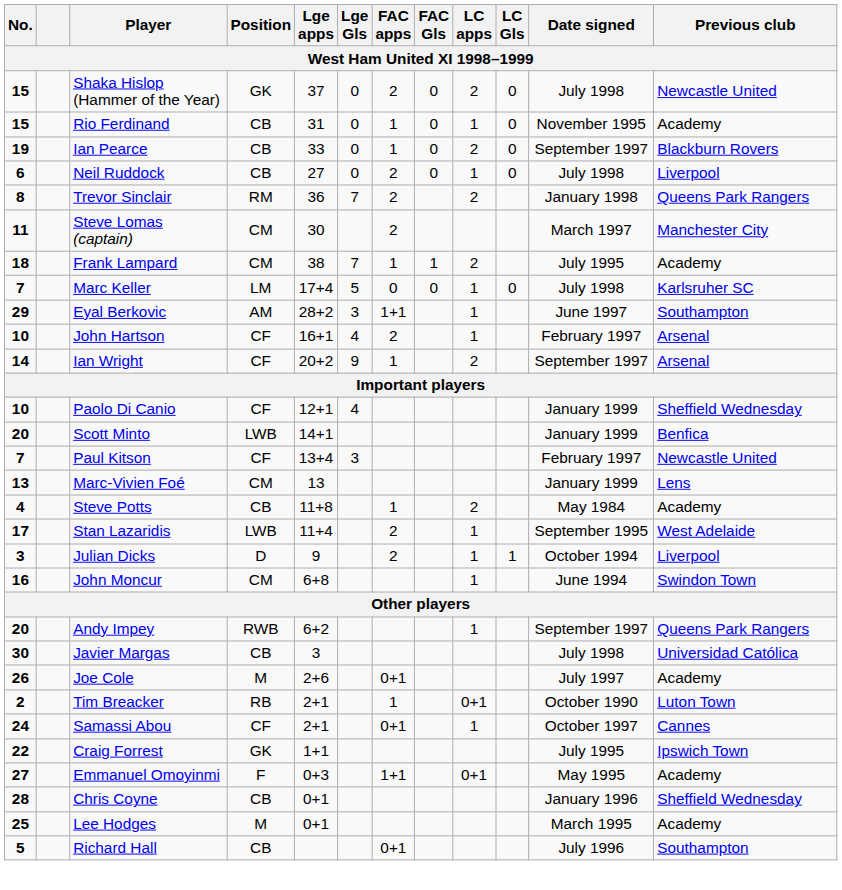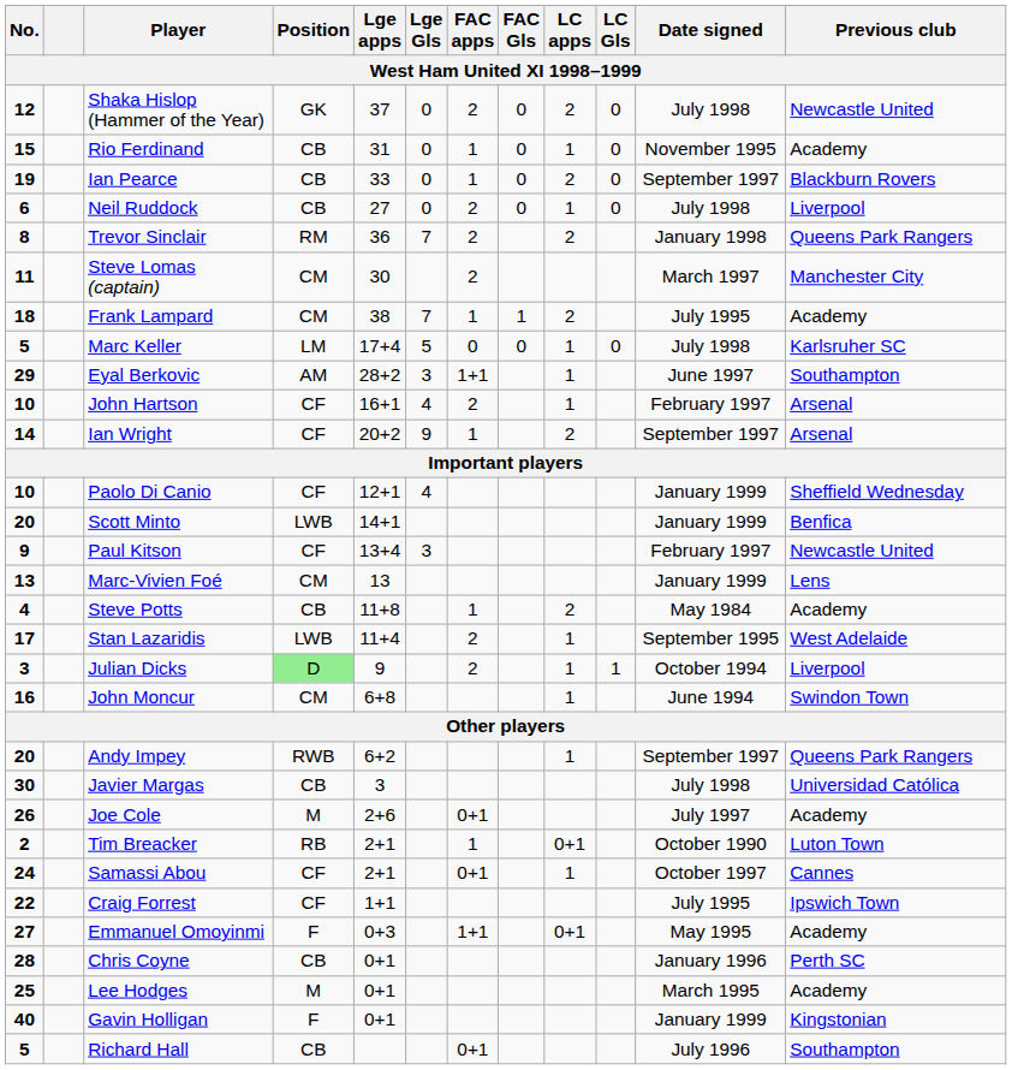 <table class="wikitable">
 <tr>
 <th width=1%>No.</th>
 <th width=4%></th>
 <th !width=10%>Player</th>
 <th width=4%>Position</th>
 <th width=4%>Lge apps</th>
 <th width=4%>Lge Gls</th>
 <th width=4%>FAC apps</th>
 <th width=4%>FAC Gls</th>
 <th width=4%>LC apps</th>
 <th width=4%>LC Gls</th>
 <th width=15%>Date signed</th>
 <th width=22%>Previous club</th>
 </tr>
 <tr>
 <th colspan=12 bgcolor=#6fd6f5>West Ham United XI 1998–1999</th>
 </tr>
 <tr>
-<td align=center><strong>15</strong></td>
+<td align=center><strong>12</strong></td>
 <td align=center></td>
 <td><a href='#'>Shaka Hislop</a> (Hammer of the Year)</td>
 <td align=center>GK</td>
 <td align=center>37</td>
 <td align=center>0</td>
 <td align=center>2</td>
 <td align=center>0</td>
 <td align=center>2</td>
 <td align=center>0</td>
 <td align=center>July 1998</td>
 <td><a href='#'>Newcastle United</a></td>
 </tr>
 <tr>
 <td align=center><strong>15</strong></td>
 <td align=center></td>
 <td><a href='#'>Rio Ferdinand</a></td>
 <td align=center>CB</td>
 <td align=center>31</td>
 <td align=center>0</td>
 <td align=center>1</td>
 <td align=center>0</td>
 <td align=center>1</td>
 <td align=center>0</td>
 <td align=center>November 1995</td>
 <td>Academy</td>
 </tr>
 <tr>
 <td align=center><strong>19</strong></td>
 <td align=center></td>
 <td><a href='#'>Ian Pearce</a></td>
 <td align=center>CB</td>
 <td align=center>33</td>
 <td align=center>0</td>
 <td align=center>1</td>
 <td align=center>0</td>
 <td align=center>2</td>
 <td align=center>0</td>
 <td align=center>September 1997</td>
 <td><a href='#'>Blackburn Rovers</a></td>
 </tr>
 <tr>
 <td align=center><strong>6</strong></td>
 <td align=center></td>
 <td><a href='#'>Neil Ruddock</a></td>
 <td align=center>CB</td>
 <td align=center>27</td>
 <td align=center>0</td>
 <td align=center>2</td>
 <td align=center>0</td>
 <td align=center>1</td>
 <td align=center>0</td>
 <td align=center>July 1998</td>
 <td><a href='#'>Liverpool</a></td>
 </tr>
 <tr>
 <td align=center><strong>8</strong></td>
 <td align=center></td>
 <td><a href='#'>Trevor Sinclair</a></td>
 <td align=center>RM</td>
 <td align=center>36</td>
 <td align=center>7</td>
 <td align=center>2</td>
 <td align=center></td>
 <td align=center>2</td>
 <td align=center></td>
 <td align=center>January 1998</td>
 <td><a href='#'>Queens Park Rangers</a></td>
 </tr>
 <tr>
 <td align=center><strong>11</strong></td>
 <td align=center></td>
 <td><a href='#'>Steve Lomas</a> <em>(captain)</em></td>
 <td align=center>CM</td>
 <td align=center>30</td>
 <td align=center></td>
 <td align=center>2</td>
 <td align=center></td>
 <td align=center></td>
 <td align=center></td>
 <td align=center>March 1997</td>
 <td><a href='#'>Manchester City</a></td>
 </tr>
 <tr>
 <td align=center><strong>18</strong></td>
 <td align=center></td>
 <td><a href='#'>Frank Lampard</a></td>
 <td align=center>CM</td>
 <td align=center>38</td>
 <td align=center>7</td>
 <td align=center>1</td>
 <td align=center>1</td>
 <td align=center>2</td>
 <td align=center></td>
 <td align=center>July 1995</td>
 <td>Academy</td>
 </tr>
 <tr>
-<td align=center><strong>7</strong></td>
+<td align=center><strong>5</strong></td>
 <td align=center></td>
 <td><a href='#'>Marc Keller</a></td>
 <td align=center>LM</td>
 <td align=center>17+4</td>
 <td align=center>5</td>
 <td align=center>0</td>
 <td align=center>0</td>
 <td align=center>1</td>
 <td align=center>0</td>
 <td align=center>July 1998</td>
 <td><a href='#'>Karlsruher SC</a></td>
 </tr>
 <tr>
 <td align=center><strong>29</strong></td>
 <td align=center></td>
 <td><a href='#'>Eyal Berkovic</a></td>
 <td align=center>AM</td>
 <td align=center>28+2</td>
 <td align=center>3</td>
 <td align=center>1+1</td>
 <td align=center></td>
 <td align=center>1</td>
 <td align=center></td>
 <td align=center>June 1997</td>
 <td><a href='#'>Southampton</a></td>
 </tr>
 <tr>
 <td align=center><strong>10</strong></td>
 <td align=center></td>
 <td><a href='#'>John Hartson</a></td>
 <td align=center>CF</td>
 <td align=center>16+1</td>
 <td align=center>4</td>
 <td align=center>2</td>
 <td align=center></td>
 <td align=center>1</td>
 <td align=center></td>
 <td align=center>February 1997</td>
 <td><a href='#'>Arsenal</a></td>
 </tr>
 <tr>
 <td align=center><strong>14</strong></td>
 <td align=center></td>
 <td><a href='#'>Ian Wright</a></td>
 <td align=center>CF</td>
 <td align=center>20+2</td>
 <td align=center>9</td>
 <td align=center>1</td>
 <td align=center></td>
 <td align=center>2</td>
 <td align=center></td>
 <td align=center>September 1997</td>
 <td><a href='#'>Arsenal</a></td>
 </tr>
 <tr>
 <th colspan=12 bgcolor=#6fd6f5>Important players</th>
 </tr>
 <tr>
 <td align=center><strong>10</strong></td>
 <td align=center></td>
 <td><a href='#'>Paolo Di Canio</a></td>
 <td align=center>CF</td>
 <td align=center>12+1</td>
 <td align=center>4</td>
 <td align=center></td>
 <td align=center></td>
 <td align=center></td>
 <td align=center></td>
 <td align=center>January 1999</td>
 <td><a href='#'>Sheffield Wednesday</a></td>
 </tr>
 <tr>
 <td align=center><strong>20</strong></td>
 <td align=center></td>
 <td><a href='#'>Scott Minto</a></td>
 <td align=center>LWB</td>
 <td align=center>14+1</td>
 <td align=center></td>
 <td align=center></td>
 <td align=center></td>
 <td align=center></td>
 <td align=center></td>
 <td align=center>January 1999</td>
 <td><a href='#'>Benfica</a></td>
 </tr>
 <tr>
-<td align=center><strong>7</strong></td>
+<td align=center><strong>9</strong></td>
 <td align=center></td>
 <td><a href='#'>Paul Kitson</a></td>
 <td align=center>CF</td>
 <td align=center>13+4</td>
 <td align=center>3</td>
 <td align=center></td>
 <td align=center></td>
 <td align=center></td>
 <td align=center></td>
 <td align=center>February 1997</td>
 <td><a href='#'>Newcastle United</a></td>
 </tr>
 <tr>
 <td align=center><strong>13</strong></td>
 <td align=center></td>
 <td><a href='#'>Marc-Vivien Foé</a></td>
 <td align=center>CM</td>
 <td align=center>13</td>
 <td align=center></td>
 <td align=center></td>
 <td align=center></td>
 <td align=center></td>
 <td align=center></td>
 <td align=center>January 1999</td>
 <td><a href='#'>Lens</a></td>
 </tr>
 <tr>
 <td align=center><strong>4</strong></td>
 <td align=center></td>
 <td><a href='#'>Steve Potts</a></td>
 <td align=center>CB</td>
 <td align=center>11+8</td>
 <td align=center></td>
 <td align=center>1</td>
 <td align=center></td>
 <td align=center>2</td>
 <td align=center></td>
 <td align=center>May 1984</td>
 <td>Academy</td>
 </tr>
 <tr>
 <td align=center><strong>17</strong></td>
 <td align=center></td>
 <td><a href='#'>Stan Lazaridis</a></td>
 <td align=center>LWB</td>
 <td align=center>11+4</td>
 <td align=center></td>
 <td align=center>2</td>
 <td align=center></td>
 <td align=center>1</td>
 <td align=center></td>
 <td align=center>September 1995</td>
 <td><a href='#'>West Adelaide</a></td>
 </tr>
 <tr>
 <td align=center><strong>3</strong></td>
 <td align=center></td>
 <td><a href='#'>Julian Dicks</a></td>
-<td align=center>D</td>
+<td align=center style="background: lightgreen;">D</td>
 <td align=center>9</td>
 <td align=center></td>
 <td align=center>2</td>
 <td align=center></td>
 <td align=center>1</td>
 <td align=center>1</td>
 <td align=center>October 1994</td>
 <td><a href='#'>Liverpool</a></td>
 </tr>
 <tr>
 <td align=center><strong>16</strong></td>
 <td align=center></td>
 <td><a href='#'>John Moncur</a></td>
 <td align=center>CM</td>
 <td align=center>6+8</td>
 <td align=center></td>
 <td align=center></td>
 <td align=center></td>
 <td align=center>1</td>
 <td align=center></td>
 <td align=center>June 1994</td>
 <td><a href='#'>Swindon Town</a></td>
 </tr>
 <tr>
 <th colspan=12 bgcolor=#6fd6f5>Other players</th>
 </tr>
 <tr>
 <td align=center><strong>20</strong></td>
 <td align=center></td>
 <td><a href='#'>Andy Impey</a></td>
 <td align=center>RWB</td>
 <td align=center>6+2</td>
 <td align=center></td>
 <td align=center></td>
 <td align=center></td>
 <td align=center>1</td>
 <td align=center></td>
 <td align=center>September 1997</td>
 <td><a href='#'>Queens Park Rangers</a></td>
 </tr>
 <tr>
 <td align=center><strong>30</strong></td>
 <td align=center></td>
 <td><a href='#'>Javier Margas</a></td>
 <td align=center>CB</td>
 <td align=center>3</td>
 <td align=center></td>
 <td align=center></td>
 <td align=center></td>
 <td align=center></td>
 <td align=center></td>
 <td align=center>July 1998</td>
 <td><a href='#'>Universidad Católica</a></td>
 </tr>
 <tr>
 <td align=center><strong>26</strong></td>
 <td align=center></td>
 <td><a href='#'>Joe Cole</a></td>
 <td align=center>M</td>
 <td align=center>2+6</td>
 <td align=center></td>
 <td align=center>0+1</td>
 <td align=center></td>
 <td align=center></td>
 <td align=center></td>
 <td align=center>July 1997</td>
 <td>Academy</td>
 </tr>
 <tr>
 <td align=center><strong>2</strong></td>
 <td align=center></td>
 <td><a href='#'>Tim Breacker</a></td>
 <td align=center>RB</td>
 <td align=center>2+1</td>
 <td align=center></td>
 <td align=center>1</td>
 <td align=center></td>
 <td align=center>0+1</td>
 <td align=center></td>
 <td align=center>October 1990</td>
 <td><a href='#'>Luton Town</a></td>
 </tr>
 <tr>
 <td align=center><strong>24</strong></td>
 <td align=center></td>
 <td><a href='#'>Samassi Abou</a></td>
 <td align=center>CF</td>
 <td align=center>2+1</td>
 <td align=center></td>
 <td align=center>0+1</td>
 <td align=center></td>
 <td align=center>1</td>
 <td align=center></td>
 <td align=center>October 1997</td>
 <td><a href='#'>Cannes</a></td>
 </tr>
 <tr>
 <td align=center><strong>22</strong></td>
 <td align=center></td>
 <td><a href='#'>Craig Forrest</a></td>
-<td align=center>GK</td>
+<td align=center>CF</td>
 <td align=center>1+1</td>
 <td align=center></td>
 <td align=center></td>
 <td align=center></td>
 <td align=center></td>
 <td align=center></td>
 <td align=center>July 1995</td>
 <td><a href='#'>Ipswich Town</a></td>
 </tr>
 <tr>
 <td align=center><strong>27</strong></td>
 <td align=center></td>
 <td><a href='#'>Emmanuel Omoyinmi</a></td>
 <td align=center>F</td>
 <td align=center>0+3</td>
 <td align=center></td>
 <td align=center>1+1</td>
 <td align=center></td>
 <td align=center>0+1</td>
 <td align=center></td>
 <td align=center>May 1995</td>
 <td>Academy</td>
 </tr>
 <tr>
 <td align=center><strong>28</strong></td>
 <td align=center></td>
 <td><a href='#'>Chris Coyne</a></td>
 <td align=center>CB</td>
 <td align=center>0+1</td>
 <td align=center></td>
 <td align=center></td>
 <td align=center></td>
 <td align=center></td>
 <td align=center></td>
 <td align=center>January 1996</td>
-<td><a href='#'>Sheffield Wednesday</a></td>
+<td><a href='#'>Perth SC</a></td>
 </tr>
 <tr>
 <td align=center><strong>25</strong></td>
 <td align=center></td>
 <td><a href='#'>Lee Hodges</a></td>
 <td align=center>M</td>
 <td align=center>0+1</td>
 <td align=center></td>
 <td align=center></td>
 <td align=center></td>
 <td align=center></td>
 <td align=center></td>
 <td align=center>March 1995</td>
 <td>Academy</td>
 </tr>
 <tr>
+<td align=center><strong>40</strong></td>
+<td align=center></td>
+<td><a href='#'>Gavin Holligan</a></td>
+<td align=center>F</td>
+<td align=center>0+1</td>
+<td align=center></td>
+<td align=center></td>
+<td align=center></td>
+<td align=center></td>
+<td align=center></td>
+<td align=center>January 1999</td>
+<td><a href='#'>Kingstonian</a></td>
+</tr>
+<tr>
 <td align=center><strong>5</strong></td>
 <td align=center></td>
 <td><a href='#'>Richard Hall</a></td>
 <td align=center>CB</td>
 <td align=center></td>
 <td align=center></td>
 <td align=center>0+1</td>
 <td align=center></td>
 <td align=center></td>
 <td align=center></td>
 <td align=center>July 1996</td>
 <td><a href='#'>Southampton</a></td>
 </tr>
 </table>
